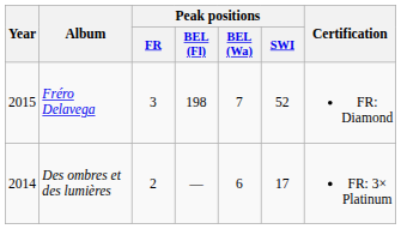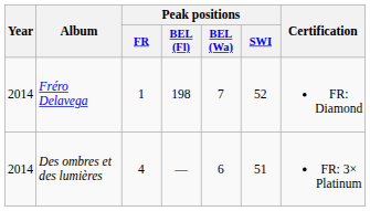 <table class="wikitable">
 <tr>
 <th rowspan="2" style="text-align:center; width:10px;">Year</th>
 <th rowspan="2" style="text-align:center; width:100px;">Album</th>
 <th colspan="4" style="text-align:center; width:20px;">Peak positions</th>
 <th rowspan="2" style="text-align:center; width:70px;">Certification</th>
 </tr>
 <tr>
 <th scope="col" style="width:3em;font-size:90%;"><a href='#'>FR</a><br></th>
 <th scope="col" style="width:3em;font-size:90%;"><a href='#'>BEL <br>(Fl)</a><br></th>
 <th scope="col" style="width:3em;font-size:90%;"><a href='#'>BEL <br>(Wa)</a><br></th>
 <th scope="col" style="width:3em;font-size:90%;"><a href='#'>SWI</a><br></th>
 </tr>
 <tr>
-<td>2015</td>
+<td>2014</td>
 <td><em><a href='#'>Fréro Delavega</a></em></td>
-<td style="text-align:center;">3</td>
+<td style="text-align:center;">1</td>
 <td style="text-align:center;">198</td>
 <td style="text-align:center;">7</td>
 <td style="text-align:center;">52</td>
 <td style="text-align:center;"><br><ul><li>FR: Diamond</li></ul></td>
 </tr>
 <tr>
 <td>2014</td>
 <td><em>Des ombres et des lumières</em></td>
-<td style="text-align:center;">2</td>
+<td style="text-align:center;">4</td>
 <td style="text-align:center;">—</td>
 <td style="text-align:center;">6</td>
-<td style="text-align:center;">17</td>
+<td style="text-align:center;">51</td>
 <td style="text-align:center;"><br><ul><li>FR: 3× Platinum</li></ul></td>
 </tr>
 </table>
